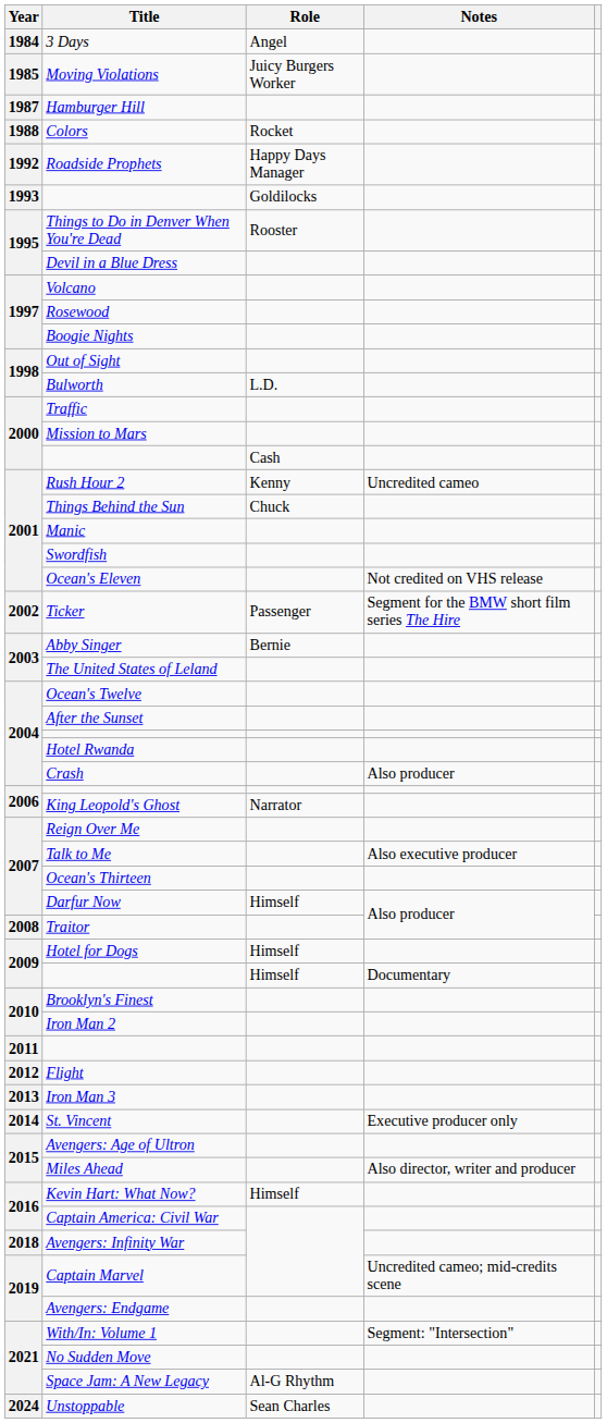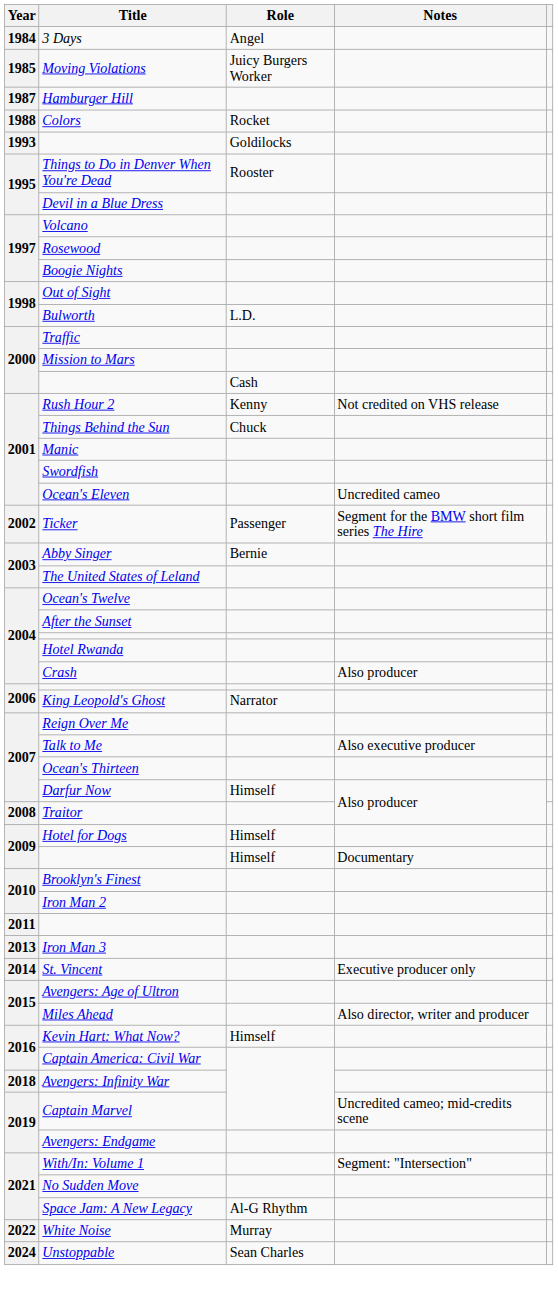 <table class="wikitable plainrowheaders sortable" style="margin-right: 0;">
 <tr>
 <th scope="col">Year</th>
 <th scope="col">Title</th>
 <th scope="col">Role</th>
 <th scope="col" class="unsortable">Notes</th>
 <th scope="col" class="unsortable"></th>
 </tr>
 <tr>
 <th scope="row">1984</th>
 <td><em>3 Days</em></td>
 <td>Angel</td>
 <td></td>
 <td style="text-align: center;"></td>
 </tr>
 <tr>
 <th scope="row">1985</th>
 <td><em><a href='#'>Moving Violations</a></em></td>
 <td>Juicy Burgers Worker</td>
 <td></td>
 <td style="text-align: center;"></td>
 </tr>
 <tr>
 <th scope="row">1987</th>
 <td><em><a href='#'>Hamburger Hill</a></em></td>
 <td></td>
 <td></td>
 <td style="text-align: center;"></td>
 </tr>
 <tr>
 <th scope="row">1988</th>
 <td><em><a href='#'>Colors</a></em></td>
 <td>Rocket</td>
-<td></td>
-<td style="text-align: center;"></td>
-</tr>
-<tr>
-<th scope="row">1992</th>
-<td><em><a href='#'>Roadside Prophets</a></em></td>
-<td>Happy Days Manager</td>
 <td></td>
 <td style="text-align: center;"></td>
 </tr>
 <tr>
 <th scope="row">1993</th>
 <td><em></em></td>
 <td>Goldilocks</td>
 <td></td>
 <td style="text-align: center;"></td>
 </tr>
 <tr>
 <th rowspan="2" scope="row">1995</th>
 <td><em><a href='#'>Things to Do in Denver When You're Dead</a></em></td>
 <td>Rooster</td>
 <td></td>
 <td style="text-align: center;"></td>
 </tr>
 <tr>
 <td><em><a href='#'>Devil in a Blue Dress</a></em></td>
 <td></td>
 <td></td>
 <td style="text-align: center;"></td>
 </tr>
 <tr>
 <th rowspan="3" scope="row">1997</th>
 <td><em><a href='#'>Volcano</a></em></td>
 <td></td>
 <td></td>
 <td style="text-align: center;"></td>
 </tr>
 <tr>
 <td><em><a href='#'>Rosewood</a></em></td>
 <td></td>
 <td></td>
 <td style="text-align: center;"></td>
 </tr>
 <tr>
 <td><em><a href='#'>Boogie Nights</a></em></td>
 <td></td>
 <td></td>
 <td style="text-align: center;"></td>
 </tr>
 <tr>
 <th rowspan="2" scope="row">1998</th>
 <td><em><a href='#'>Out of Sight</a></em></td>
 <td></td>
 <td></td>
 <td style="text-align: center;"></td>
 </tr>
 <tr>
 <td><em><a href='#'>Bulworth</a></em></td>
 <td>L.D.</td>
 <td></td>
 <td style="text-align: center;"></td>
 </tr>
 <tr>
 <th rowspan="3" scope="row">2000</th>
 <td><em><a href='#'>Traffic</a></em></td>
 <td></td>
 <td></td>
 <td style="text-align: center;"></td>
 </tr>
 <tr>
 <td><em><a href='#'>Mission to Mars</a></em></td>
 <td></td>
 <td></td>
 <td style="text-align: center;"></td>
 </tr>
 <tr>
 <td><em></em></td>
 <td>Cash</td>
 <td></td>
 <td style="text-align: center;"></td>
 </tr>
 <tr>
 <th rowspan="5" scope="row">2001</th>
 <td><em><a href='#'>Rush Hour 2</a></em></td>
 <td>Kenny</td>
-<td>Uncredited cameo</td>
+<td>Not credited on VHS release</td>
 <td style="text-align: center;"></td>
 </tr>
 <tr>
 <td><em><a href='#'>Things Behind the Sun</a></em></td>
 <td>Chuck</td>
 <td></td>
 <td style="text-align: center;"></td>
 </tr>
 <tr>
 <td><em><a href='#'>Manic</a></em></td>
 <td></td>
 <td></td>
 <td style="text-align: center;"></td>
 </tr>
 <tr>
 <td><em><a href='#'>Swordfish</a></em></td>
 <td></td>
 <td></td>
 <td style="text-align: center;"></td>
 </tr>
 <tr>
 <td><em><a href='#'>Ocean's Eleven</a></em></td>
 <td></td>
-<td>Not credited on VHS release</td>
+<td>Uncredited cameo</td>
 <td style="text-align: center;"></td>
 </tr>
 <tr>
 <th scope="row">2002</th>
 <td><em><a href='#'>Ticker</a></em></td>
 <td>Passenger</td>
 <td>Segment for the <a href='#'>BMW</a> short film series <em><a href='#'>The Hire</a></em></td>
 <td style="text-align: center;"></td>
 </tr>
 <tr>
 <th rowspan="2" scope="row">2003</th>
 <td><em><a href='#'>Abby Singer</a></em></td>
 <td>Bernie</td>
 <td></td>
 <td style="text-align: center;"></td>
 </tr>
 <tr>
 <td><em><a href='#'>The United States of Leland</a></em></td>
 <td></td>
 <td></td>
 <td style="text-align: center;"></td>
 </tr>
 <tr>
 <th rowspan="5" scope="row">2004</th>
 <td><em><a href='#'>Ocean's Twelve</a></em></td>
 <td></td>
 <td></td>
 <td style="text-align: center;"></td>
 </tr>
 <tr>
 <td><em><a href='#'>After the Sunset</a></em></td>
 <td></td>
 <td></td>
 <td style="text-align: center;"></td>
 </tr>
 <tr>
 <td><em></em></td>
 <td></td>
 <td></td>
 <td style="text-align: center;"></td>
 </tr>
 <tr>
 <td><em><a href='#'>Hotel Rwanda</a></em></td>
 <td></td>
 <td></td>
 <td style="text-align: center;"></td>
 </tr>
 <tr>
 <td><em><a href='#'>Crash</a></em></td>
 <td></td>
 <td>Also producer</td>
 <td style="text-align: center;"></td>
 </tr>
 <tr>
 <th rowspan="2" scope="row">2006</th>
 <td><em></em></td>
 <td></td>
 <td></td>
 <td style="text-align: center;"></td>
 </tr>
 <tr>
 <td><em><a href='#'>King Leopold's Ghost</a></em></td>
 <td>Narrator</td>
 <td></td>
 <td style="text-align: center;"></td>
 </tr>
 <tr>
 <th rowspan="4" scope="row">2007</th>
 <td><em><a href='#'>Reign Over Me</a></em></td>
 <td></td>
 <td></td>
 <td style="text-align: center;"></td>
 </tr>
 <tr>
 <td><em><a href='#'>Talk to Me</a></em></td>
 <td></td>
 <td>Also executive producer</td>
 <td style="text-align: center;"></td>
 </tr>
 <tr>
 <td><em><a href='#'>Ocean's Thirteen</a></em></td>
 <td></td>
 <td></td>
 <td style="text-align: center;"></td>
 </tr>
 <tr>
 <td><em><a href='#'>Darfur Now</a></em></td>
 <td>Himself</td>
 <td rowspan="2">Also producer</td>
 <td style="text-align: center;"></td>
 </tr>
 <tr>
 <th scope="row">2008</th>
 <td><em><a href='#'>Traitor</a></em></td>
 <td></td>
 <td style="text-align: center;"></td>
 </tr>
 <tr>
 <th rowspan="2" scope="row">2009</th>
 <td><em><a href='#'>Hotel for Dogs</a></em></td>
 <td>Himself</td>
 <td></td>
 <td style="text-align: center;"></td>
 </tr>
 <tr>
 <td></td>
 <td>Himself</td>
 <td>Documentary</td>
 <td style="text-align: center;"></td>
 </tr>
 <tr>
 <th rowspan="2" scope="row">2010</th>
 <td><em><a href='#'>Brooklyn's Finest</a></em></td>
 <td></td>
 <td></td>
 <td style="text-align: center;"></td>
 </tr>
 <tr>
 <td><em><a href='#'>Iron Man 2</a></em></td>
 <td></td>
 <td></td>
 <td style="text-align: center;"></td>
 </tr>
 <tr>
 <th scope="row">2011</th>
 <td><em></em></td>
 <td></td>
 <td></td>
 <td style="text-align: center;"></td>
 </tr>
 <tr>
-<th scope="row">2012</th>
-<td><em><a href='#'>Flight</a></em></td>
-<td></td>
-<td></td>
-<td style="text-align: center;"></td>
-</tr>
-<tr>
 <th scope="row">2013</th>
 <td><em><a href='#'>Iron Man 3</a></em></td>
 <td></td>
 <td></td>
 <td style="text-align: center;"></td>
 </tr>
 <tr>
 <th scope="row">2014</th>
 <td><em><a href='#'>St. Vincent</a></em></td>
 <td></td>
 <td>Executive producer only</td>
 <td style="text-align: center;"></td>
 </tr>
 <tr>
 <th rowspan="2" scope="row">2015</th>
 <td><em><a href='#'>Avengers: Age of Ultron</a></em></td>
 <td></td>
 <td></td>
 <td style="text-align: center;"></td>
 </tr>
 <tr>
 <td><em><a href='#'>Miles Ahead</a></em></td>
 <td></td>
 <td>Also director, writer and producer</td>
 <td style="text-align: center;"></td>
 </tr>
 <tr>
 <th rowspan="2" scope="row">2016</th>
 <td><em><a href='#'>Kevin Hart: What Now?</a></em></td>
 <td>Himself</td>
 <td></td>
 <td style="text-align: center;"></td>
 </tr>
 <tr>
 <td><em><a href='#'>Captain America: Civil War</a></em></td>
 <td rowspan="3"></td>
 <td></td>
 <td style="text-align: center;"></td>
 </tr>
 <tr>
 <th scope="row">2018</th>
 <td><em><a href='#'>Avengers: Infinity War</a></em></td>
 <td></td>
 <td style="text-align: center;"></td>
 </tr>
 <tr>
 <th rowspan="2" scope="row">2019</th>
 <td><em><a href='#'>Captain Marvel</a></em></td>
 <td>Uncredited cameo; mid-credits scene</td>
 <td style="text-align: center;"></td>
 </tr>
 <tr>
 <td><em><a href='#'>Avengers: Endgame</a></em></td>
 <td></td>
 <td></td>
 <td style="text-align: center;"></td>
 </tr>
 <tr>
 <th rowspan="3" scope="row">2021</th>
 <td><em><a href='#'>With/In: Volume 1</a></em></td>
 <td></td>
 <td>Segment: "Intersection"</td>
 <td style="text-align: center;"></td>
 </tr>
 <tr>
 <td><em><a href='#'>No Sudden Move</a></em></td>
 <td></td>
 <td></td>
 <td style="text-align:center;"></td>
 </tr>
 <tr>
 <td><em><a href='#'>Space Jam: A New Legacy</a></em></td>
 <td>Al-G Rhythm</td>
 <td></td>
 <td style="text-align: center;"></td>
 </tr>
 <tr>
+<th scope="row">2022</th>
+<td><em><a href='#'>White Noise</a></em></td>
+<td>Murray</td>
+<td></td>
+<td style="text-align: center;"></td>
+</tr>
+<tr>
 <th scope="row">2024</th>
 <td><em><a href='#'>Unstoppable</a></em></td>
 <td>Sean Charles</td>
 <td></td>
 <td style="text-align: center;"></td>
 </tr>
 </table>
